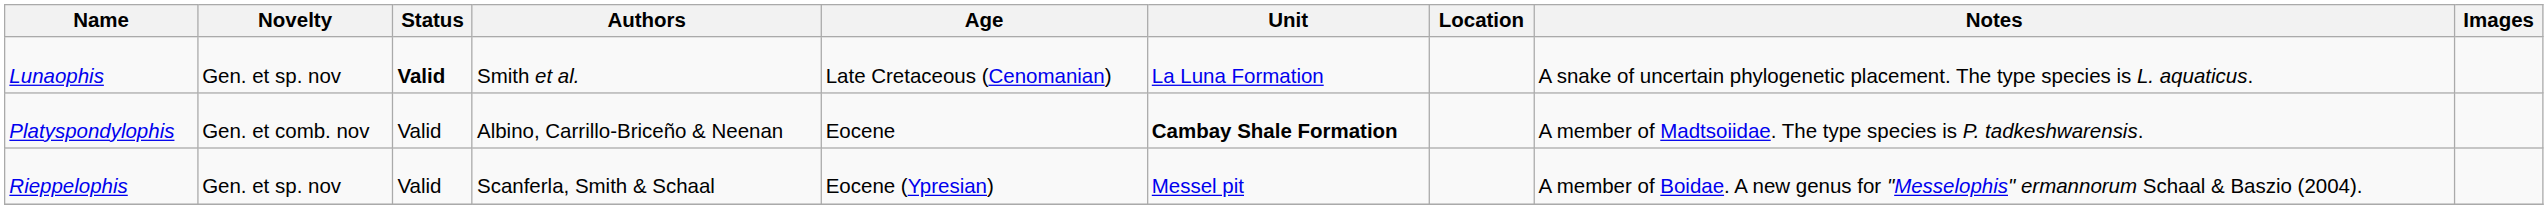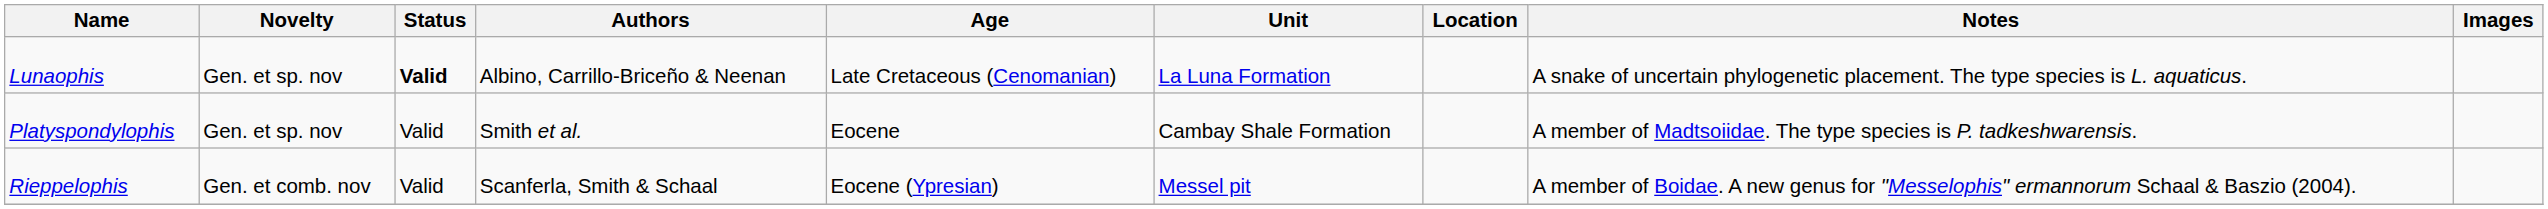 <table class="wikitable sortable" align="center" width="100%">
 <tr>
 <th>Name</th>
 <th>Novelty</th>
 <th>Status</th>
 <th>Authors</th>
 <th>Age</th>
 <th>Unit</th>
 <th>Location</th>
 <th>Notes</th>
 <th>Images</th>
 </tr>
 <tr>
 <td><br><em><a href='#'>Lunaophis</a></em></td>
 <td><br>Gen. et sp. nov</td>
 <td><strong><br>Valid</strong></td>
-<td><br>Smith <em>et al.</em></td>
+<td><br>Albino, Carrillo-Briceño & Neenan</td>
 <td><br>Late Cretaceous (<a href='#'>Cenomanian</a>)</td>
 <td><br><a href='#'>La Luna Formation</a></td>
 <td><br></td>
 <td><br>A snake of uncertain phylogenetic placement. The type species is <em>L. aquaticus</em>.</td>
 <td></td>
 </tr>
 <tr>
 <td><br><em><a href='#'>Platyspondylophis</a></em></td>
-<td><br>Gen. et comb. nov</td>
+<td><br>Gen. et sp. nov</td>
 <td><br>Valid</td>
-<td><br>Albino, Carrillo-Briceño & Neenan</td>
+<td><br>Smith <em>et al.</em></td>
 <td><br>Eocene</td>
-<td><strong><br>Cambay Shale Formation</strong></td>
+<td><br>Cambay Shale Formation</td>
 <td><br></td>
 <td><br>A member of <a href='#'>Madtsoiidae</a>. The type species is <em>P. tadkeshwarensis</em>.</td>
 <td></td>
 </tr>
 <tr>
 <td><br><em><a href='#'>Rieppelophis</a></em></td>
-<td><br>Gen. et sp. nov</td>
+<td><br>Gen. et comb. nov</td>
 <td><br>Valid</td>
 <td><br>Scanferla, Smith & Schaal</td>
 <td><br>Eocene (<a href='#'>Ypresian</a>)</td>
 <td><br><a href='#'>Messel pit</a></td>
 <td><br></td>
 <td><br>A member of <a href='#'>Boidae</a>. A new genus for <em>"<a href='#'>Messelophis</a>" ermannorum</em> Schaal & Baszio (2004).</td>
 <td></td>
 </tr>
 <tr>
 </tr>
 </table>
